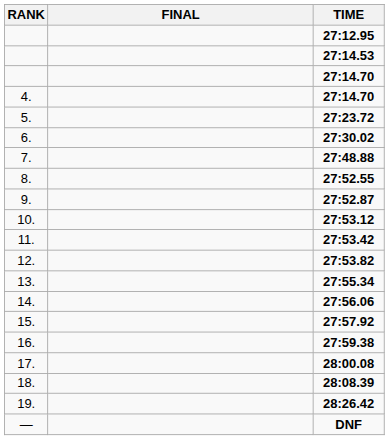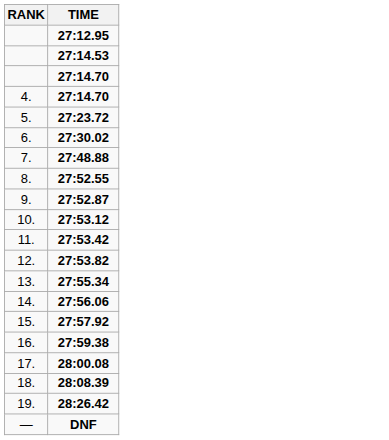 <table class="wikitable" style="border-collapse: collapse; font-size: 90%;">
 <tr>
 <th>RANK</th>
-<th style="width: 20em">FINAL</th>
 <th style="width: 5em">TIME</th>
 </tr>
 <tr>
 <td align="center"></td>
-<td></td>
 <td align="center"><strong>27:12.95</strong></td>
 </tr>
 <tr>
 <td align="center"></td>
-<td></td>
 <td align="center"><strong>27:14.53</strong></td>
 </tr>
 <tr>
 <td align="center"></td>
-<td></td>
 <td align="center"><strong>27:14.70</strong></td>
 </tr>
 <tr>
 <td align="center">4.</td>
-<td></td>
 <td align="center"><strong>27:14.70</strong></td>
 </tr>
 <tr>
 <td align="center">5.</td>
-<td></td>
 <td align="center"><strong>27:23.72</strong></td>
 </tr>
 <tr>
 <td align="center">6.</td>
-<td></td>
 <td align="center"><strong>27:30.02</strong></td>
 </tr>
 <tr>
 <td align="center">7.</td>
-<td></td>
 <td align="center"><strong>27:48.88</strong></td>
 </tr>
 <tr>
 <td align="center">8.</td>
-<td></td>
 <td align="center"><strong>27:52.55</strong></td>
 </tr>
 <tr>
 <td align="center">9.</td>
-<td></td>
 <td align="center"><strong>27:52.87</strong></td>
 </tr>
 <tr>
 <td align="center">10.</td>
-<td></td>
 <td align="center"><strong>27:53.12</strong></td>
 </tr>
 <tr>
 <td align="center">11.</td>
-<td></td>
 <td align="center"><strong>27:53.42</strong></td>
 </tr>
 <tr>
 <td align="center">12.</td>
-<td></td>
 <td align="center"><strong>27:53.82</strong></td>
 </tr>
 <tr>
 <td align="center">13.</td>
-<td></td>
 <td align="center"><strong>27:55.34</strong></td>
 </tr>
 <tr>
 <td align="center">14.</td>
-<td></td>
 <td align="center"><strong>27:56.06</strong></td>
 </tr>
 <tr>
 <td align="center">15.</td>
-<td></td>
 <td align="center"><strong>27:57.92</strong></td>
 </tr>
 <tr>
 <td align="center">16.</td>
-<td></td>
 <td align="center"><strong>27:59.38</strong></td>
 </tr>
 <tr>
 <td align="center">17.</td>
-<td></td>
 <td align="center"><strong>28:00.08</strong></td>
 </tr>
 <tr>
 <td align="center">18.</td>
-<td></td>
 <td align="center"><strong>28:08.39</strong></td>
 </tr>
 <tr>
 <td align="center">19.</td>
-<td></td>
 <td align="center"><strong>28:26.42</strong></td>
 </tr>
 <tr>
 <td align="center">—</td>
-<td></td>
 <td align="center"><strong>DNF</strong></td>
 </tr>
 </table>
